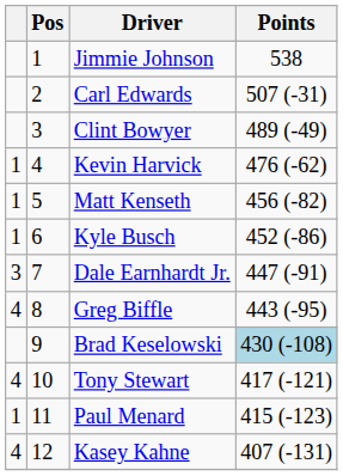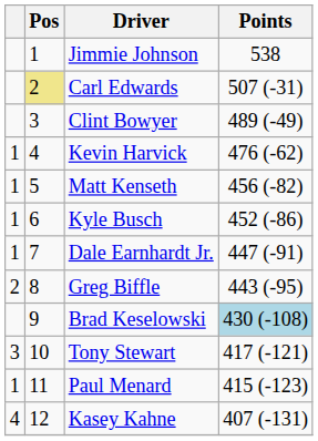 <table class="wikitable " style="font-size: 95%;">
 <tr>
 <th></th>
 <th>Pos</th>
 <th>Driver</th>
 <th>Points</th>
 </tr>
 <tr>
 <td align="left"></td>
 <td>1</td>
 <td><a href='#'>Jimmie Johnson</a></td>
 <td style="text-align:center;">538</td>
 </tr>
 <tr>
 <td align="left"></td>
-<td>2</td>
+<td style="background: khaki;">2</td>
 <td><a href='#'>Carl Edwards</a></td>
 <td style="text-align:center;">507 (-31)</td>
 </tr>
 <tr>
 <td align="left"></td>
 <td>3</td>
 <td><a href='#'>Clint Bowyer</a></td>
 <td style="text-align:center;">489 (-49)</td>
 </tr>
 <tr>
 <td align="left"> 1</td>
 <td>4</td>
 <td><a href='#'>Kevin Harvick</a></td>
 <td style="text-align:center;">476 (-62)</td>
 </tr>
 <tr>
 <td align="left"> 1</td>
 <td>5</td>
 <td><a href='#'>Matt Kenseth</a></td>
 <td style="text-align:center;">456 (-82)</td>
 </tr>
 <tr>
 <td align="left"> 1</td>
 <td>6</td>
 <td><a href='#'>Kyle Busch</a></td>
 <td style="text-align:center;">452 (-86)</td>
 </tr>
 <tr>
-<td align="left"> 3</td>
+<td align="left"> 1</td>
 <td>7</td>
 <td><a href='#'>Dale Earnhardt Jr.</a></td>
 <td style="text-align:center;">447 (-91)</td>
 </tr>
 <tr>
-<td align="left"> 4</td>
+<td align="left"> 2</td>
 <td>8</td>
 <td><a href='#'>Greg Biffle</a></td>
 <td style="text-align:center;">443 (-95)</td>
 </tr>
 <tr>
 <td align="left"></td>
 <td>9</td>
 <td><a href='#'>Brad Keselowski</a></td>
 <td style="background: lightblue; text-align:center;">430 (-108)</td>
 </tr>
 <tr>
-<td align="left"> 4</td>
+<td align="left"> 3</td>
 <td>10</td>
 <td><a href='#'>Tony Stewart</a></td>
 <td style="text-align:center;">417 (-121)</td>
 </tr>
 <tr>
 <td align="left"> 1</td>
 <td>11</td>
 <td><a href='#'>Paul Menard</a></td>
 <td style="text-align:center;">415 (-123)</td>
 </tr>
 <tr>
 <td align="left"> 4</td>
 <td>12</td>
 <td><a href='#'>Kasey Kahne</a></td>
 <td style="text-align:center;">407 (-131)</td>
 </tr>
 <tr>
 </tr>
 </table>
